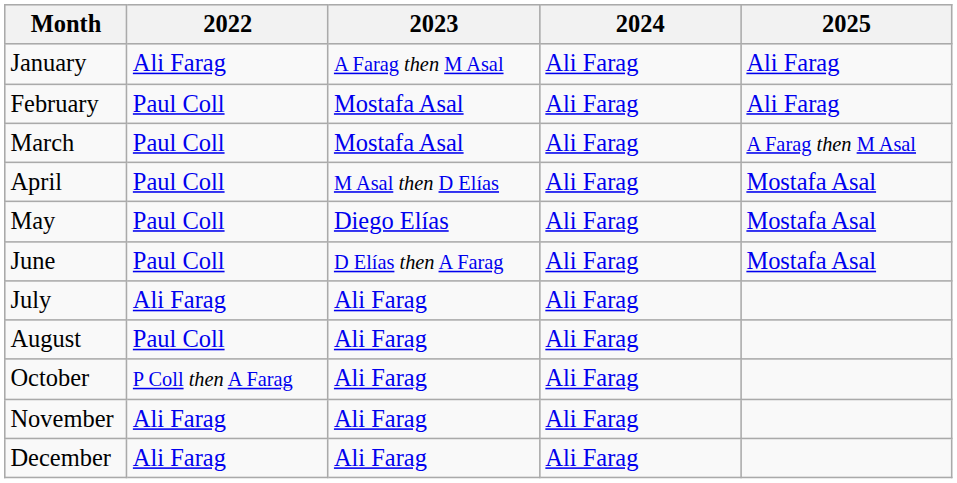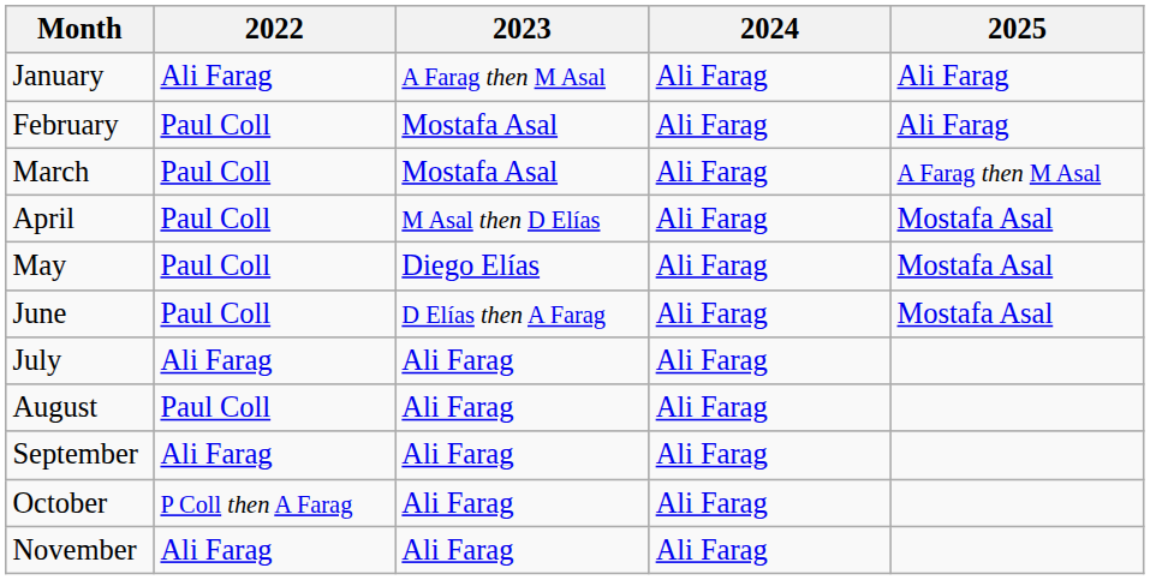 <table class=wikitable style="font-size:98%;">
 <tr>
 <th style="width:75px;">Month</th>
 <th style="width:185px;">2022</th>
 <th style="width:185px;">2023</th>
 <th style="width:185px;">2024</th>
 <th style="width:185px;">2025</th>
 </tr>
 <tr>
 <td>January</td>
 <td> <a href='#'>Ali Farag</a></td>
 <td><small> <a href='#'>A Farag</a> <em>then</em>  <a href='#'>M Asal</a></small></td>
 <td> <a href='#'>Ali Farag</a></td>
 <td> <a href='#'>Ali Farag</a></td>
 </tr>
 <tr>
 <td>February</td>
 <td> <a href='#'>Paul Coll</a></td>
 <td> <a href='#'>Mostafa Asal</a></td>
 <td> <a href='#'>Ali Farag</a></td>
 <td> <a href='#'>Ali Farag</a></td>
 </tr>
 <tr>
 <td>March</td>
 <td> <a href='#'>Paul Coll</a></td>
 <td> <a href='#'>Mostafa Asal</a></td>
 <td> <a href='#'>Ali Farag</a></td>
 <td><small> <a href='#'>A Farag</a> <em>then</em>  <a href='#'> M Asal</a></small></td>
 </tr>
 <tr>
 <td>April</td>
 <td> <a href='#'>Paul Coll</a></td>
 <td><small> <a href='#'>M Asal</a> <em>then</em>  <a href='#'>D Elías</a></small></td>
 <td> <a href='#'>Ali Farag</a></td>
 <td> <a href='#'>Mostafa Asal</a></td>
 </tr>
 <tr>
 <td>May</td>
 <td> <a href='#'>Paul Coll</a></td>
 <td> <a href='#'>Diego Elías</a></td>
 <td> <a href='#'>Ali Farag</a></td>
 <td> <a href='#'>Mostafa Asal</a></td>
 </tr>
 <tr>
 <td>June</td>
 <td> <a href='#'>Paul Coll</a></td>
 <td><small> <a href='#'>D Elías</a> <em>then</em>  <a href='#'>A Farag</a></small></td>
 <td> <a href='#'>Ali Farag</a></td>
 <td> <a href='#'>Mostafa Asal</a></td>
 </tr>
 <tr>
 <td>July</td>
 <td> <a href='#'>Ali Farag</a></td>
 <td> <a href='#'>Ali Farag</a></td>
 <td> <a href='#'>Ali Farag</a></td>
 <td></td>
 </tr>
 <tr>
 <td>August</td>
 <td> <a href='#'>Paul Coll</a></td>
 <td> <a href='#'>Ali Farag</a></td>
 <td> <a href='#'>Ali Farag</a></td>
 <td></td>
 </tr>
 <tr>
+<td>September</td>
+<td> <a href='#'>Ali Farag</a></td>
+<td> <a href='#'>Ali Farag</a></td>
+<td> <a href='#'>Ali Farag</a></td>
+<td></td>
+</tr>
+<tr>
 <td>October</td>
 <td><small> <a href='#'>P Coll</a> <em>then</em>  <a href='#'>A Farag</a></small></td>
 <td> <a href='#'>Ali Farag</a></td>
 <td> <a href='#'>Ali Farag</a></td>
 <td></td>
 </tr>
 <tr>
 <td>November</td>
 <td> <a href='#'>Ali Farag</a></td>
 <td> <a href='#'>Ali Farag</a></td>
 <td> <a href='#'>Ali Farag</a></td>
 <td></td>
 </tr>
-<tr>
-<td>December</td>
-<td> <a href='#'>Ali Farag</a></td>
-<td> <a href='#'>Ali Farag</a></td>
-<td> <a href='#'>Ali Farag</a></td>
-<td></td>
-</tr>
 </table>
